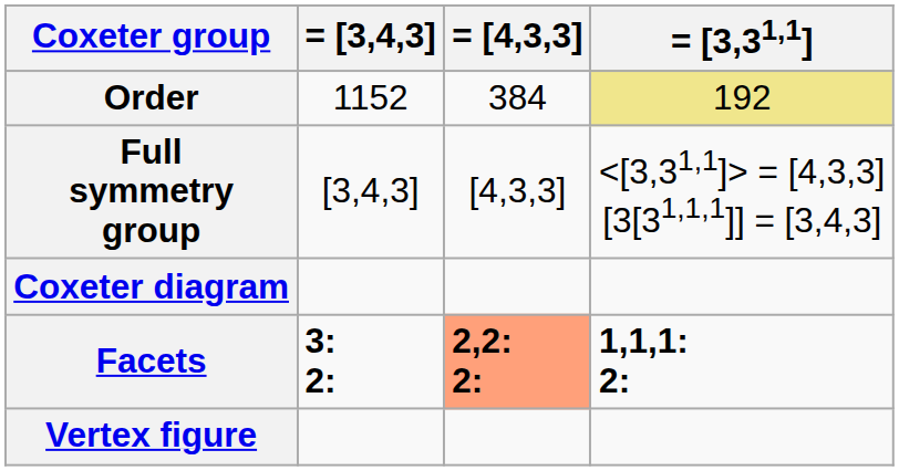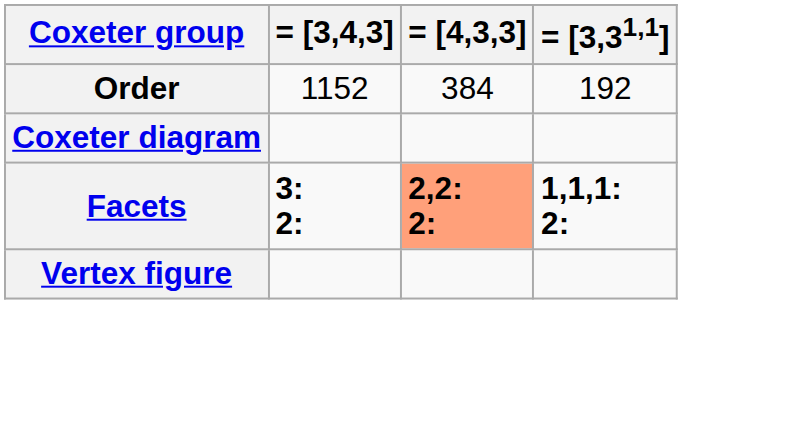 <table class='wikitable'>
 <tr>
 <th><a href='#'>Coxeter group</a></th>
 <th> = [3,4,3]</th>
 <th> = [4,3,3]</th>
 <th> = [3,3<sup>1,1</sup>]</th>
 </tr>
 <tr align=center>
 <th>Order</th>
 <td>1152</td>
 <td>384</td>
-<td style="background: khaki;">192</td>
-</tr>
-<tr align=center>
-<th>Full<br>symmetry<br>group</th>
-<td>[3,4,3]</td>
-<td>[4,3,3]</td>
-<td><[3,3<sup>1,1</sup>]> = [4,3,3]<br>[3[3<sup>1,1,1</sup>]] = [3,4,3]</td>
+<td>192</td>
 </tr>
 <tr align=center>
 <th><a href='#'>Coxeter diagram</a></th>
 <td></td>
 <td></td>
 <td></td>
 </tr>
 <tr>
 <th><a href='#'>Facets</a></th>
 <td><strong>3:</strong> <br><strong>2:</strong> </td>
 <td style="background: lightsalmon;"><strong>2,2:</strong> <br><strong>2:</strong> </td>
 <td><strong>1,1,1:</strong> <br><strong>2:</strong> </td>
 </tr>
 <tr align=center>
 <th><a href='#'>Vertex figure</a></th>
 <td></td>
 <td></td>
 <td></td>
 </tr>
 </table>
